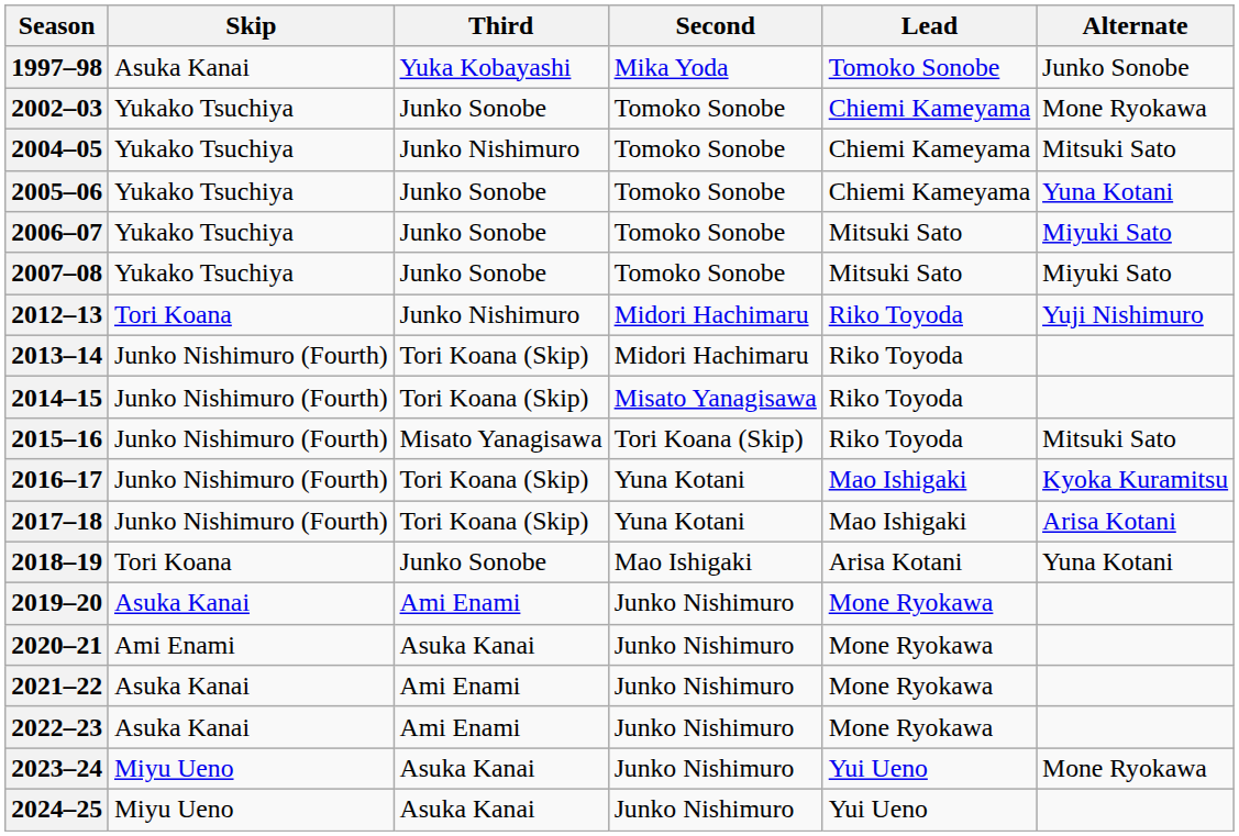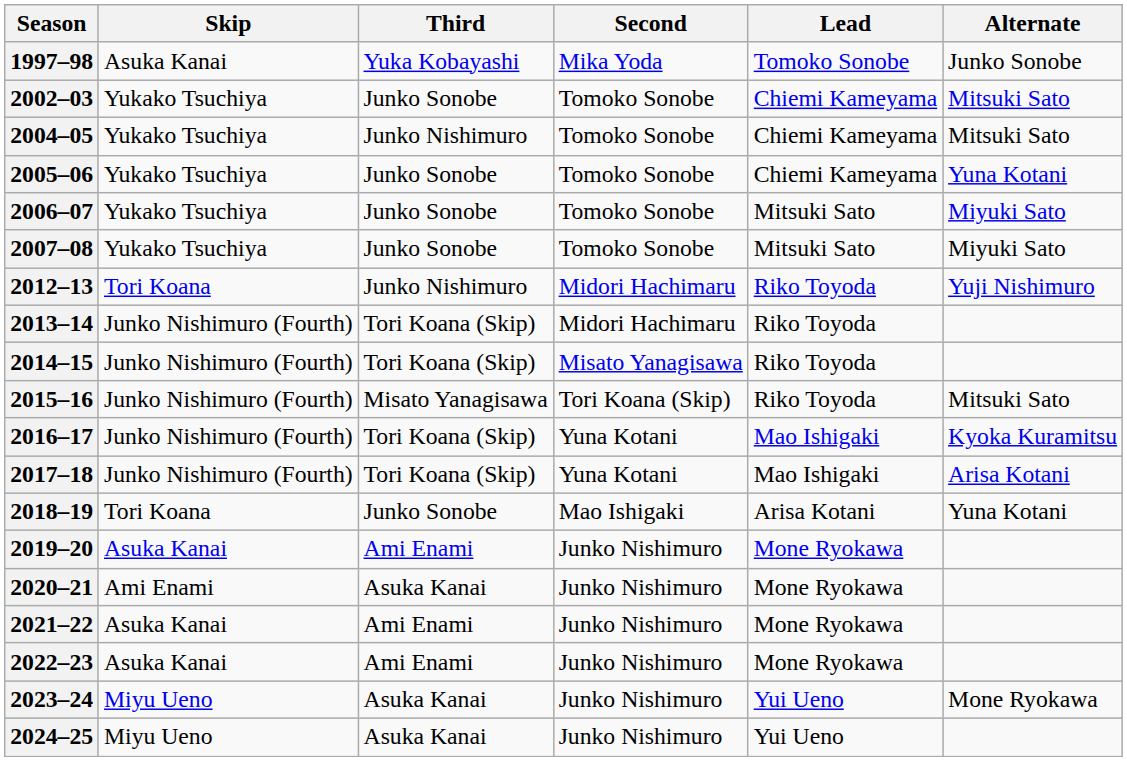 <table class="wikitable">
 <tr>
 <th scope="col">Season</th>
 <th scope="col">Skip</th>
 <th scope="col">Third</th>
 <th scope="col">Second</th>
 <th scope="col">Lead</th>
 <th scope="col">Alternate</th>
 </tr>
 <tr>
 <th scope="row">1997–98</th>
 <td>Asuka Kanai</td>
 <td><a href='#'>Yuka Kobayashi</a></td>
 <td><a href='#'>Mika Yoda</a></td>
 <td><a href='#'>Tomoko Sonobe</a></td>
 <td>Junko Sonobe</td>
 </tr>
 <tr>
 <th scope="row">2002–03</th>
 <td>Yukako Tsuchiya</td>
 <td>Junko Sonobe</td>
 <td>Tomoko Sonobe</td>
 <td><a href='#'>Chiemi Kameyama</a></td>
-<td>Mone Ryokawa</td>
+<td><a href='#'>Mitsuki Sato</a></td>
 </tr>
 <tr>
 <th scope="row">2004–05</th>
 <td>Yukako Tsuchiya</td>
 <td>Junko Nishimuro</td>
 <td>Tomoko Sonobe</td>
 <td>Chiemi Kameyama</td>
 <td>Mitsuki Sato</td>
 </tr>
 <tr>
 <th scope="row">2005–06</th>
 <td>Yukako Tsuchiya</td>
 <td>Junko Sonobe</td>
 <td>Tomoko Sonobe</td>
 <td>Chiemi Kameyama</td>
 <td><a href='#'>Yuna Kotani</a></td>
 </tr>
 <tr>
 <th scope="row">2006–07</th>
 <td>Yukako Tsuchiya</td>
 <td>Junko Sonobe</td>
 <td>Tomoko Sonobe</td>
 <td>Mitsuki Sato</td>
 <td><a href='#'>Miyuki Sato</a></td>
 </tr>
 <tr>
 <th scope="row">2007–08</th>
 <td>Yukako Tsuchiya</td>
 <td>Junko Sonobe</td>
 <td>Tomoko Sonobe</td>
 <td>Mitsuki Sato</td>
 <td>Miyuki Sato</td>
 </tr>
 <tr>
 <th scope="row">2012–13</th>
 <td><a href='#'>Tori Koana</a></td>
 <td>Junko Nishimuro</td>
 <td><a href='#'>Midori Hachimaru</a></td>
 <td><a href='#'>Riko Toyoda</a></td>
 <td><a href='#'>Yuji Nishimuro</a></td>
 </tr>
 <tr>
 <th scope="row">2013–14</th>
 <td>Junko Nishimuro (Fourth)</td>
 <td>Tori Koana (Skip)</td>
 <td>Midori Hachimaru</td>
 <td>Riko Toyoda</td>
 <td></td>
 </tr>
 <tr>
 <th scope="row">2014–15</th>
 <td>Junko Nishimuro (Fourth)</td>
 <td>Tori Koana (Skip)</td>
 <td><a href='#'>Misato Yanagisawa</a></td>
 <td>Riko Toyoda</td>
 <td></td>
 </tr>
 <tr>
 <th scope="row">2015–16</th>
 <td>Junko Nishimuro (Fourth)</td>
 <td>Misato Yanagisawa</td>
 <td>Tori Koana (Skip)</td>
 <td>Riko Toyoda</td>
 <td>Mitsuki Sato</td>
 </tr>
 <tr>
 <th scope="row">2016–17</th>
 <td>Junko Nishimuro (Fourth)</td>
 <td>Tori Koana (Skip)</td>
 <td>Yuna Kotani</td>
 <td><a href='#'>Mao Ishigaki</a></td>
 <td><a href='#'>Kyoka Kuramitsu</a></td>
 </tr>
 <tr>
 <th scope="row">2017–18</th>
 <td>Junko Nishimuro (Fourth)</td>
 <td>Tori Koana (Skip)</td>
 <td>Yuna Kotani</td>
 <td>Mao Ishigaki</td>
 <td><a href='#'>Arisa Kotani</a></td>
 </tr>
 <tr>
 <th scope="row">2018–19</th>
 <td>Tori Koana</td>
 <td>Junko Sonobe</td>
 <td>Mao Ishigaki</td>
 <td>Arisa Kotani</td>
 <td>Yuna Kotani</td>
 </tr>
 <tr>
 <th scope="row">2019–20</th>
 <td><a href='#'>Asuka Kanai</a></td>
 <td><a href='#'>Ami Enami</a></td>
 <td>Junko Nishimuro</td>
 <td><a href='#'>Mone Ryokawa</a></td>
 <td></td>
 </tr>
 <tr>
 <th scope="row">2020–21</th>
 <td>Ami Enami</td>
 <td>Asuka Kanai</td>
 <td>Junko Nishimuro</td>
 <td>Mone Ryokawa</td>
 <td></td>
 </tr>
 <tr>
 <th scope="row">2021–22</th>
 <td>Asuka Kanai</td>
 <td>Ami Enami</td>
 <td>Junko Nishimuro</td>
 <td>Mone Ryokawa</td>
 <td></td>
 </tr>
 <tr>
 <th scope="row">2022–23</th>
 <td>Asuka Kanai</td>
 <td>Ami Enami</td>
 <td>Junko Nishimuro</td>
 <td>Mone Ryokawa</td>
 <td></td>
 </tr>
 <tr>
 <th scope="row">2023–24</th>
 <td><a href='#'>Miyu Ueno</a></td>
 <td>Asuka Kanai</td>
 <td>Junko Nishimuro</td>
 <td><a href='#'>Yui Ueno</a></td>
 <td>Mone Ryokawa</td>
 </tr>
 <tr>
 <th scope="row">2024–25</th>
 <td>Miyu Ueno</td>
 <td>Asuka Kanai</td>
 <td>Junko Nishimuro</td>
 <td>Yui Ueno</td>
 <td></td>
 </tr>
 </table>
